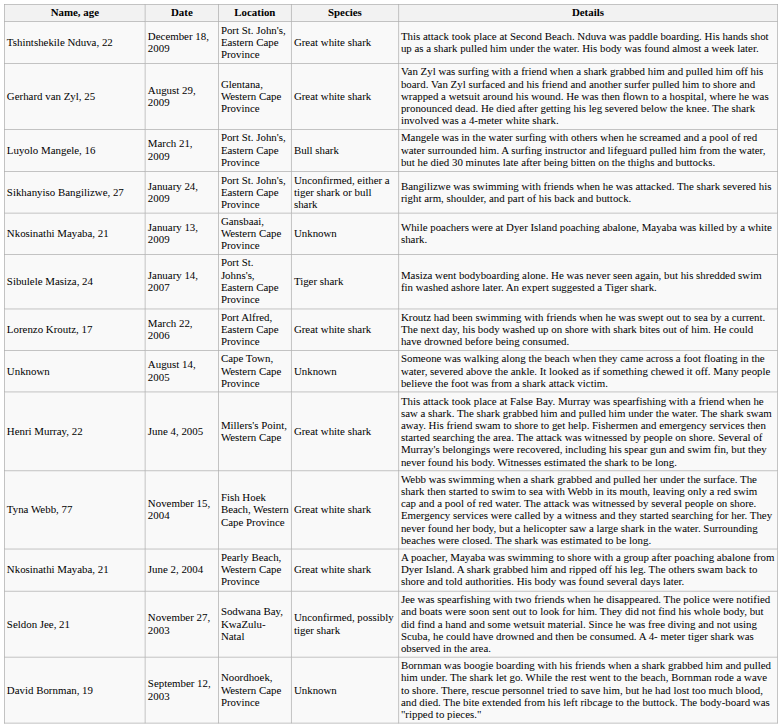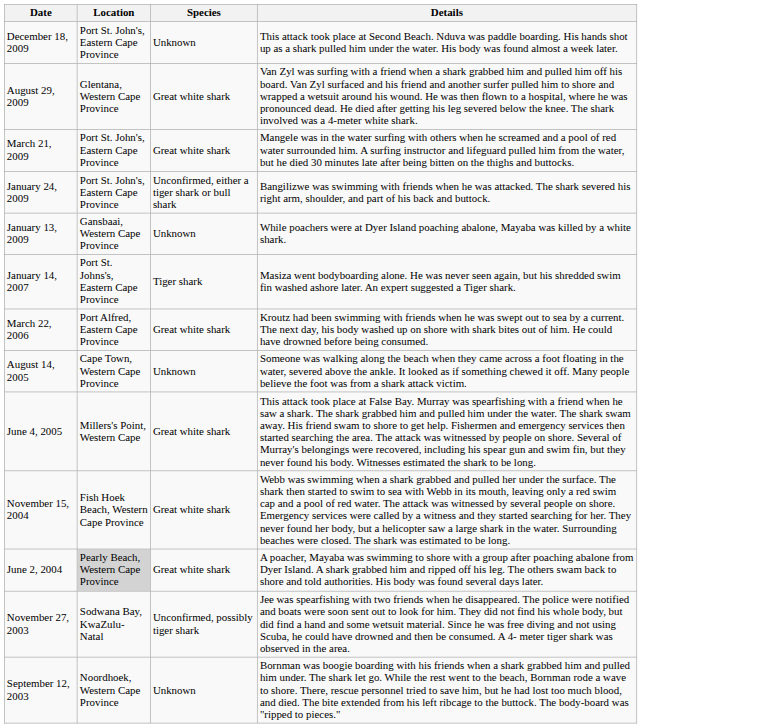 <table class="wikitable">
 <tr>
-<th width="200">Name, age</th>
 <th width="100">Date</th>
 <th width="100">Location</th>
 <th width="150">Species</th>
 <th width="550">Details</th>
 </tr>
 <tr>
-<td>Tshintshekile Nduva, 22</td>
 <td>December 18, 2009</td>
 <td>Port St. John's, Eastern Cape Province</td>
-<td>Great white shark</td>
+<td>Unknown</td>
 <td>This attack took place at Second Beach. Nduva was paddle boarding. His hands shot up as a shark pulled him under the water. His body was found almost a week later.</td>
 </tr>
 <tr>
-<td>Gerhard van Zyl, 25</td>
 <td>August 29, 2009</td>
 <td>Glentana, Western Cape Province</td>
 <td>Great white shark</td>
 <td>Van Zyl was surfing with a friend when a shark grabbed him and pulled him off his board. Van Zyl surfaced and his friend and another surfer pulled him to shore and wrapped a wetsuit around his wound. He was then flown to a hospital, where he was pronounced dead. He died after getting his leg severed below the knee. The shark involved was a 4-meter white shark.</td>
 </tr>
 <tr>
-<td>Luyolo Mangele, 16</td>
 <td>March 21, 2009</td>
 <td>Port St. John's, Eastern Cape Province</td>
-<td>Bull shark</td>
+<td>Great white shark</td>
 <td>Mangele was in the water surfing with others when he screamed and a pool of red water surrounded him. A surfing instructor and lifeguard pulled him from the water, but he died 30 minutes late after being bitten on the thighs and buttocks.</td>
 </tr>
 <tr>
-<td>Sikhanyiso Bangilizwe, 27</td>
 <td>January 24, 2009</td>
 <td>Port St. John's, Eastern Cape Province</td>
 <td>Unconfirmed, either a tiger shark or bull shark</td>
 <td>Bangilizwe was swimming with friends when he was attacked. The shark severed his right arm, shoulder, and part of his back and buttock.</td>
 </tr>
 <tr>
-<td>Nkosinathi Mayaba, 21</td>
 <td>January 13, 2009</td>
 <td>Gansbaai, Western Cape Province</td>
 <td>Unknown</td>
 <td>While poachers were at Dyer Island poaching abalone, Mayaba was killed by a white shark.</td>
 </tr>
 <tr>
-<td>Sibulele Masiza, 24</td>
 <td>January 14, 2007</td>
 <td>Port St. Johns's, Eastern Cape Province</td>
 <td>Tiger shark</td>
 <td>Masiza went bodyboarding alone. He was never seen again, but his shredded swim fin washed ashore later. An expert suggested a Tiger shark.</td>
 </tr>
 <tr>
-<td>Lorenzo Kroutz, 17</td>
 <td>March 22, 2006</td>
 <td>Port Alfred, Eastern Cape Province</td>
 <td>Great white shark</td>
 <td>Kroutz had been swimming with friends when he was swept out to sea by a current. The next day, his body washed up on shore with shark bites out of him. He could have drowned before being consumed.</td>
 </tr>
 <tr>
-<td>Unknown</td>
 <td>August 14, 2005</td>
 <td>Cape Town, Western Cape Province</td>
 <td>Unknown</td>
 <td>Someone was walking along the beach when they came across a foot floating in the water, severed above the ankle. It looked as if something chewed it off. Many people believe the foot was from a shark attack victim.</td>
 </tr>
 <tr>
-<td>Henri Murray, 22</td>
 <td>June 4, 2005</td>
 <td>Millers's Point, Western Cape</td>
 <td>Great white shark</td>
 <td>This attack took place at False Bay. Murray was spearfishing with a friend when he saw a shark. The shark grabbed him and pulled him under the water. The shark swam away. His friend swam to shore to get help. Fishermen and emergency services then started searching the area. The attack was witnessed by people on shore. Several of Murray's belongings were recovered, including his spear gun and swim fin, but they never found his body. Witnesses estimated the shark to be  long.</td>
 </tr>
 <tr>
-<td>Tyna Webb, 77</td>
 <td>November 15, 2004</td>
 <td>Fish Hoek Beach, Western Cape Province</td>
 <td>Great white shark</td>
 <td>Webb was swimming when a shark grabbed and pulled her under the surface. The shark then started to swim to sea with Webb in its mouth, leaving only a red swim cap and a pool of red water. The attack was witnessed by several people on shore. Emergency services were called by a witness and they started searching for her. They never found her body, but a helicopter saw a large shark in the water. Surrounding beaches were closed. The shark was estimated to be  long.</td>
 </tr>
 <tr>
-<td>Nkosinathi Mayaba, 21</td>
 <td>June 2, 2004</td>
-<td>Pearly Beach, Western Cape Province</td>
+<td style="background: lightgrey;">Pearly Beach, Western Cape Province</td>
 <td>Great white shark</td>
 <td>A poacher, Mayaba was swimming to shore with a group after poaching abalone from Dyer Island. A shark grabbed him and ripped off his leg. The others swam back to shore and told authorities. His body was found several days later.</td>
 </tr>
 <tr>
-<td>Seldon Jee, 21</td>
 <td>November 27, 2003</td>
 <td>Sodwana Bay, KwaZulu-Natal</td>
 <td>Unconfirmed, possibly tiger shark</td>
 <td>Jee was spearfishing with two friends when he disappeared. The police were notified and boats were soon sent out to look for him. They did not find his whole body, but did find a hand and some wetsuit material. Since he was free diving and not using Scuba, he could have drowned and then be consumed. A 4- meter tiger shark was observed in the area.</td>
 </tr>
 <tr>
-<td>David Bornman, 19</td>
 <td>September 12, 2003</td>
 <td>Noordhoek, Western Cape Province</td>
 <td>Unknown</td>
 <td>Bornman was boogie boarding with his friends when a shark grabbed him and pulled him under. The shark let go. While the rest went to the beach, Bornman rode a wave to shore. There, rescue personnel tried to save him, but he had lost too much blood, and died. The bite extended from his left ribcage to the buttock. The body-board was "ripped to pieces."</td>
 </tr>
 </table>
